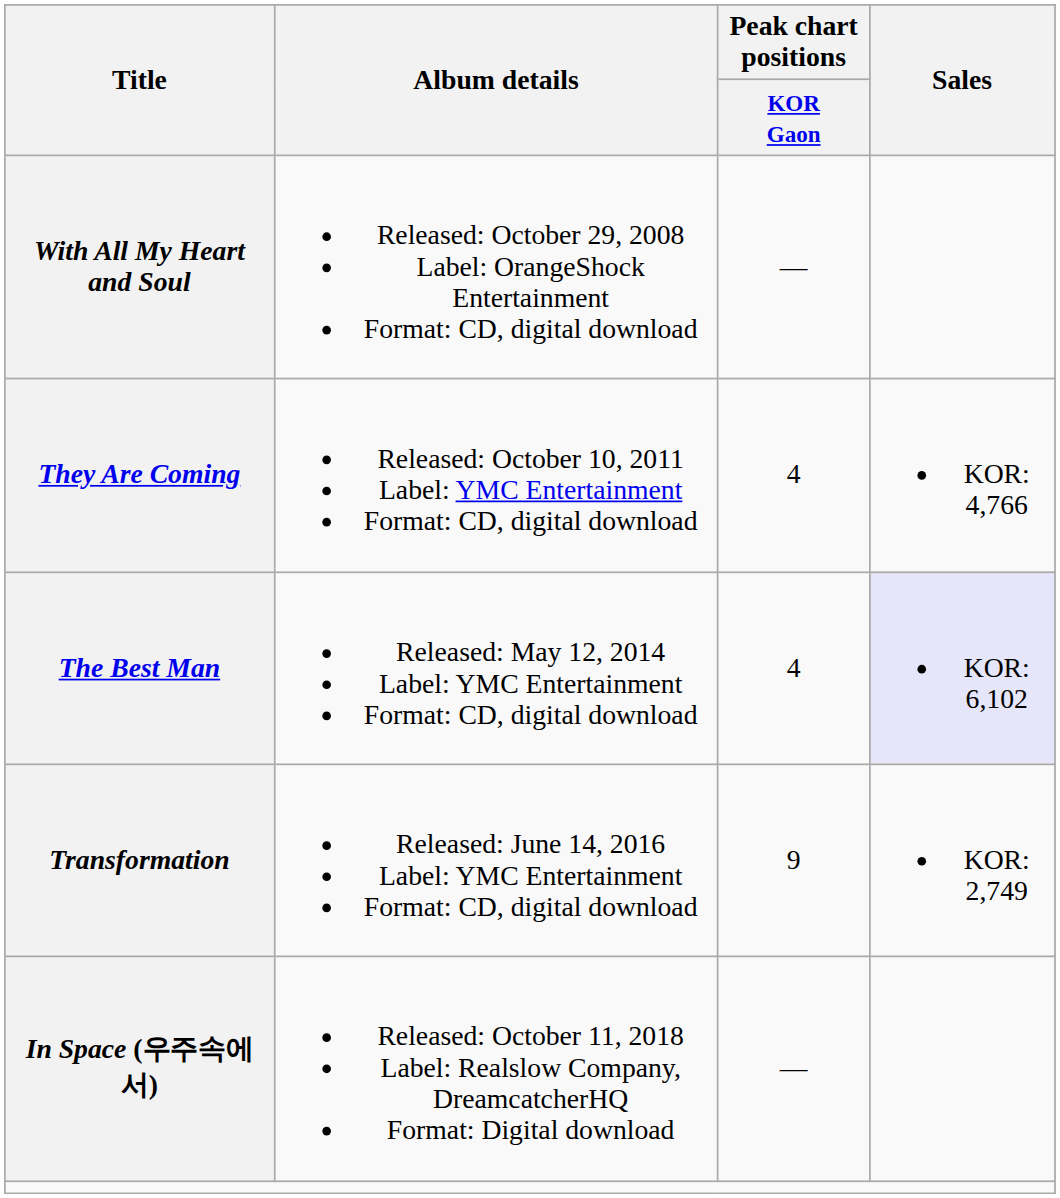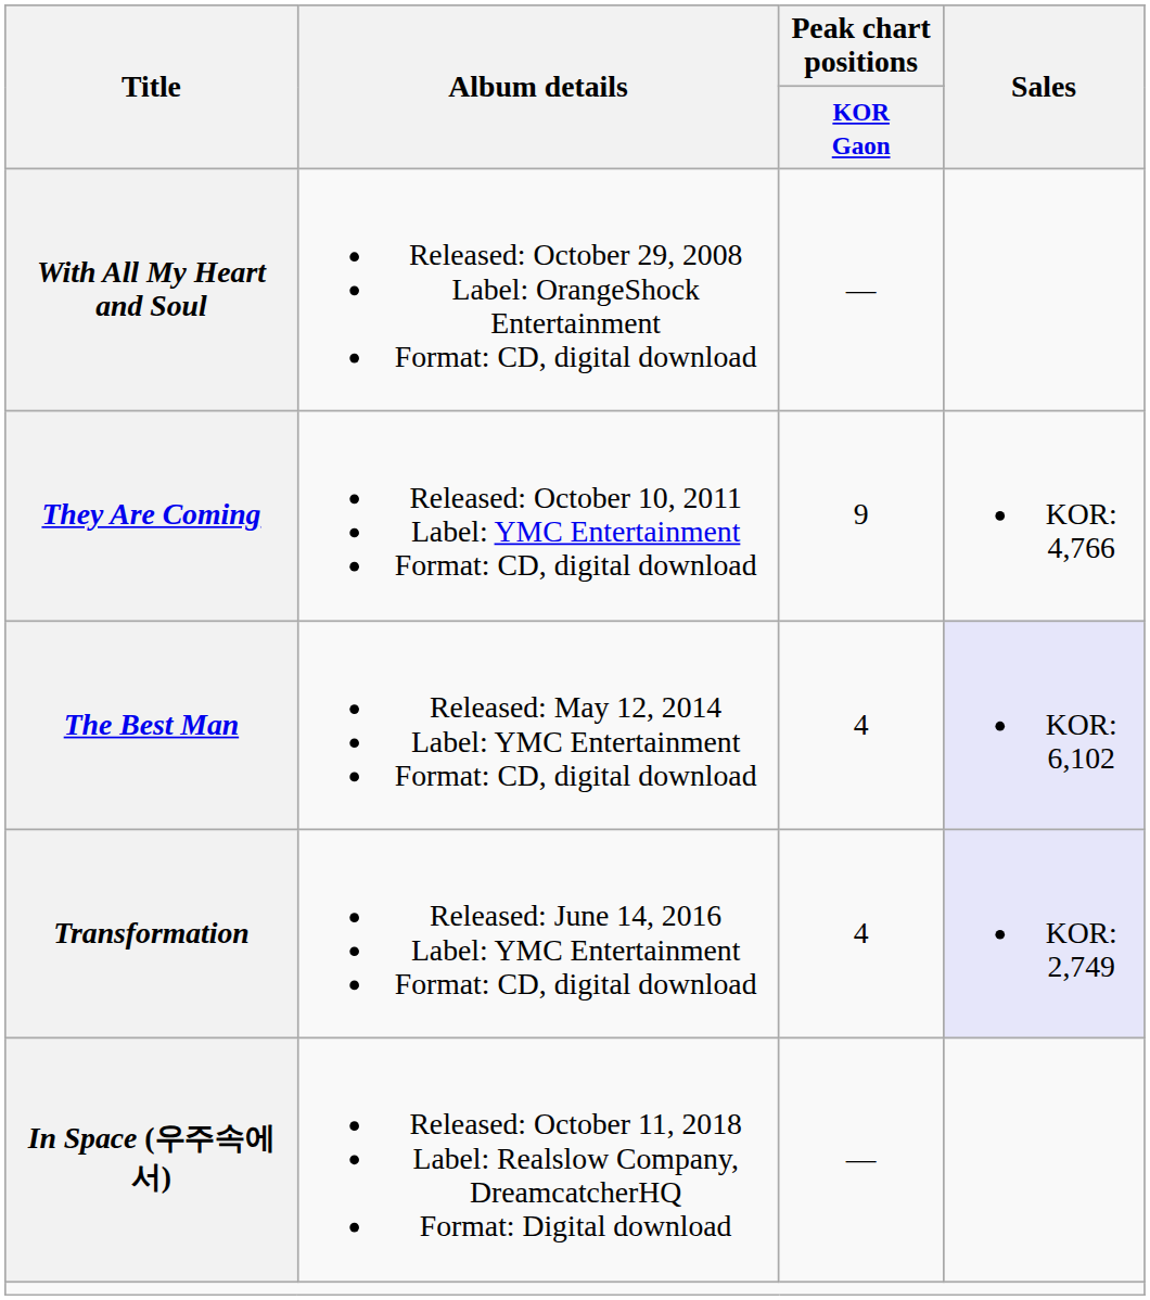 <table class="wikitable plainrowheaders" style="text-align:center;">
 <tr>
 <th rowspan="2" scope="col">Title</th>
 <th rowspan="2" scope="col">Album details</th>
 <th colspan="1" scope="col" style="width:5em;">Peak chart positions</th>
 <th rowspan="2" scope="col">Sales</th>
 </tr>
 <tr>
 <th><small><a href='#'>KOR<br>Gaon</a></small><br></th>
 </tr>
 <tr>
 <th scope="row"><em>With All My Heart and Soul</em></th>
 <td><br><ul><li>Released: October 29, 2008</li><li>Label: OrangeShock Entertainment</li><li>Format: CD, digital download</li></ul></td>
 <td>—</td>
 <td></td>
 </tr>
 <tr>
 <th scope="row"><em><a href='#'>They Are Coming</a></em></th>
 <td><br><ul><li>Released: October 10, 2011</li><li>Label: <a href='#'>YMC Entertainment</a></li><li>Format: CD, digital download</li></ul></td>
-<td>4</td>
+<td>9</td>
 <td><br><ul><li>KOR: 4,766</li></ul></td>
 </tr>
 <tr>
 <th scope="row"><em><a href='#'>The Best Man</a></em></th>
 <td><br><ul><li>Released: May 12, 2014</li><li>Label: YMC Entertainment</li><li>Format: CD, digital download</li></ul></td>
 <td>4</td>
 <td style="background: lavender;"><br><ul><li>KOR: 6,102</li></ul></td>
 </tr>
 <tr>
 <th scope="row"><em>Transformation </em></th>
 <td><br><ul><li>Released: June 14, 2016</li><li>Label: YMC Entertainment</li><li>Format: CD, digital download</li></ul></td>
-<td>9</td>
-<td><br><ul><li>KOR: 2,749</li></ul></td>
+<td>4</td>
+<td style="background: lavender;"><br><ul><li>KOR: 2,749</li></ul></td>
 </tr>
 <tr>
 <th scope="row"><em>In Space</em> (우주속에서)</th>
 <td><br><ul><li>Released: October 11, 2018</li><li>Label: Realslow Company, DreamcatcherHQ</li><li>Format: Digital download</li></ul></td>
 <td>—</td>
 <td></td>
 </tr>
 <tr>
 <td colspan="4"></td>
 </tr>
 </table>
